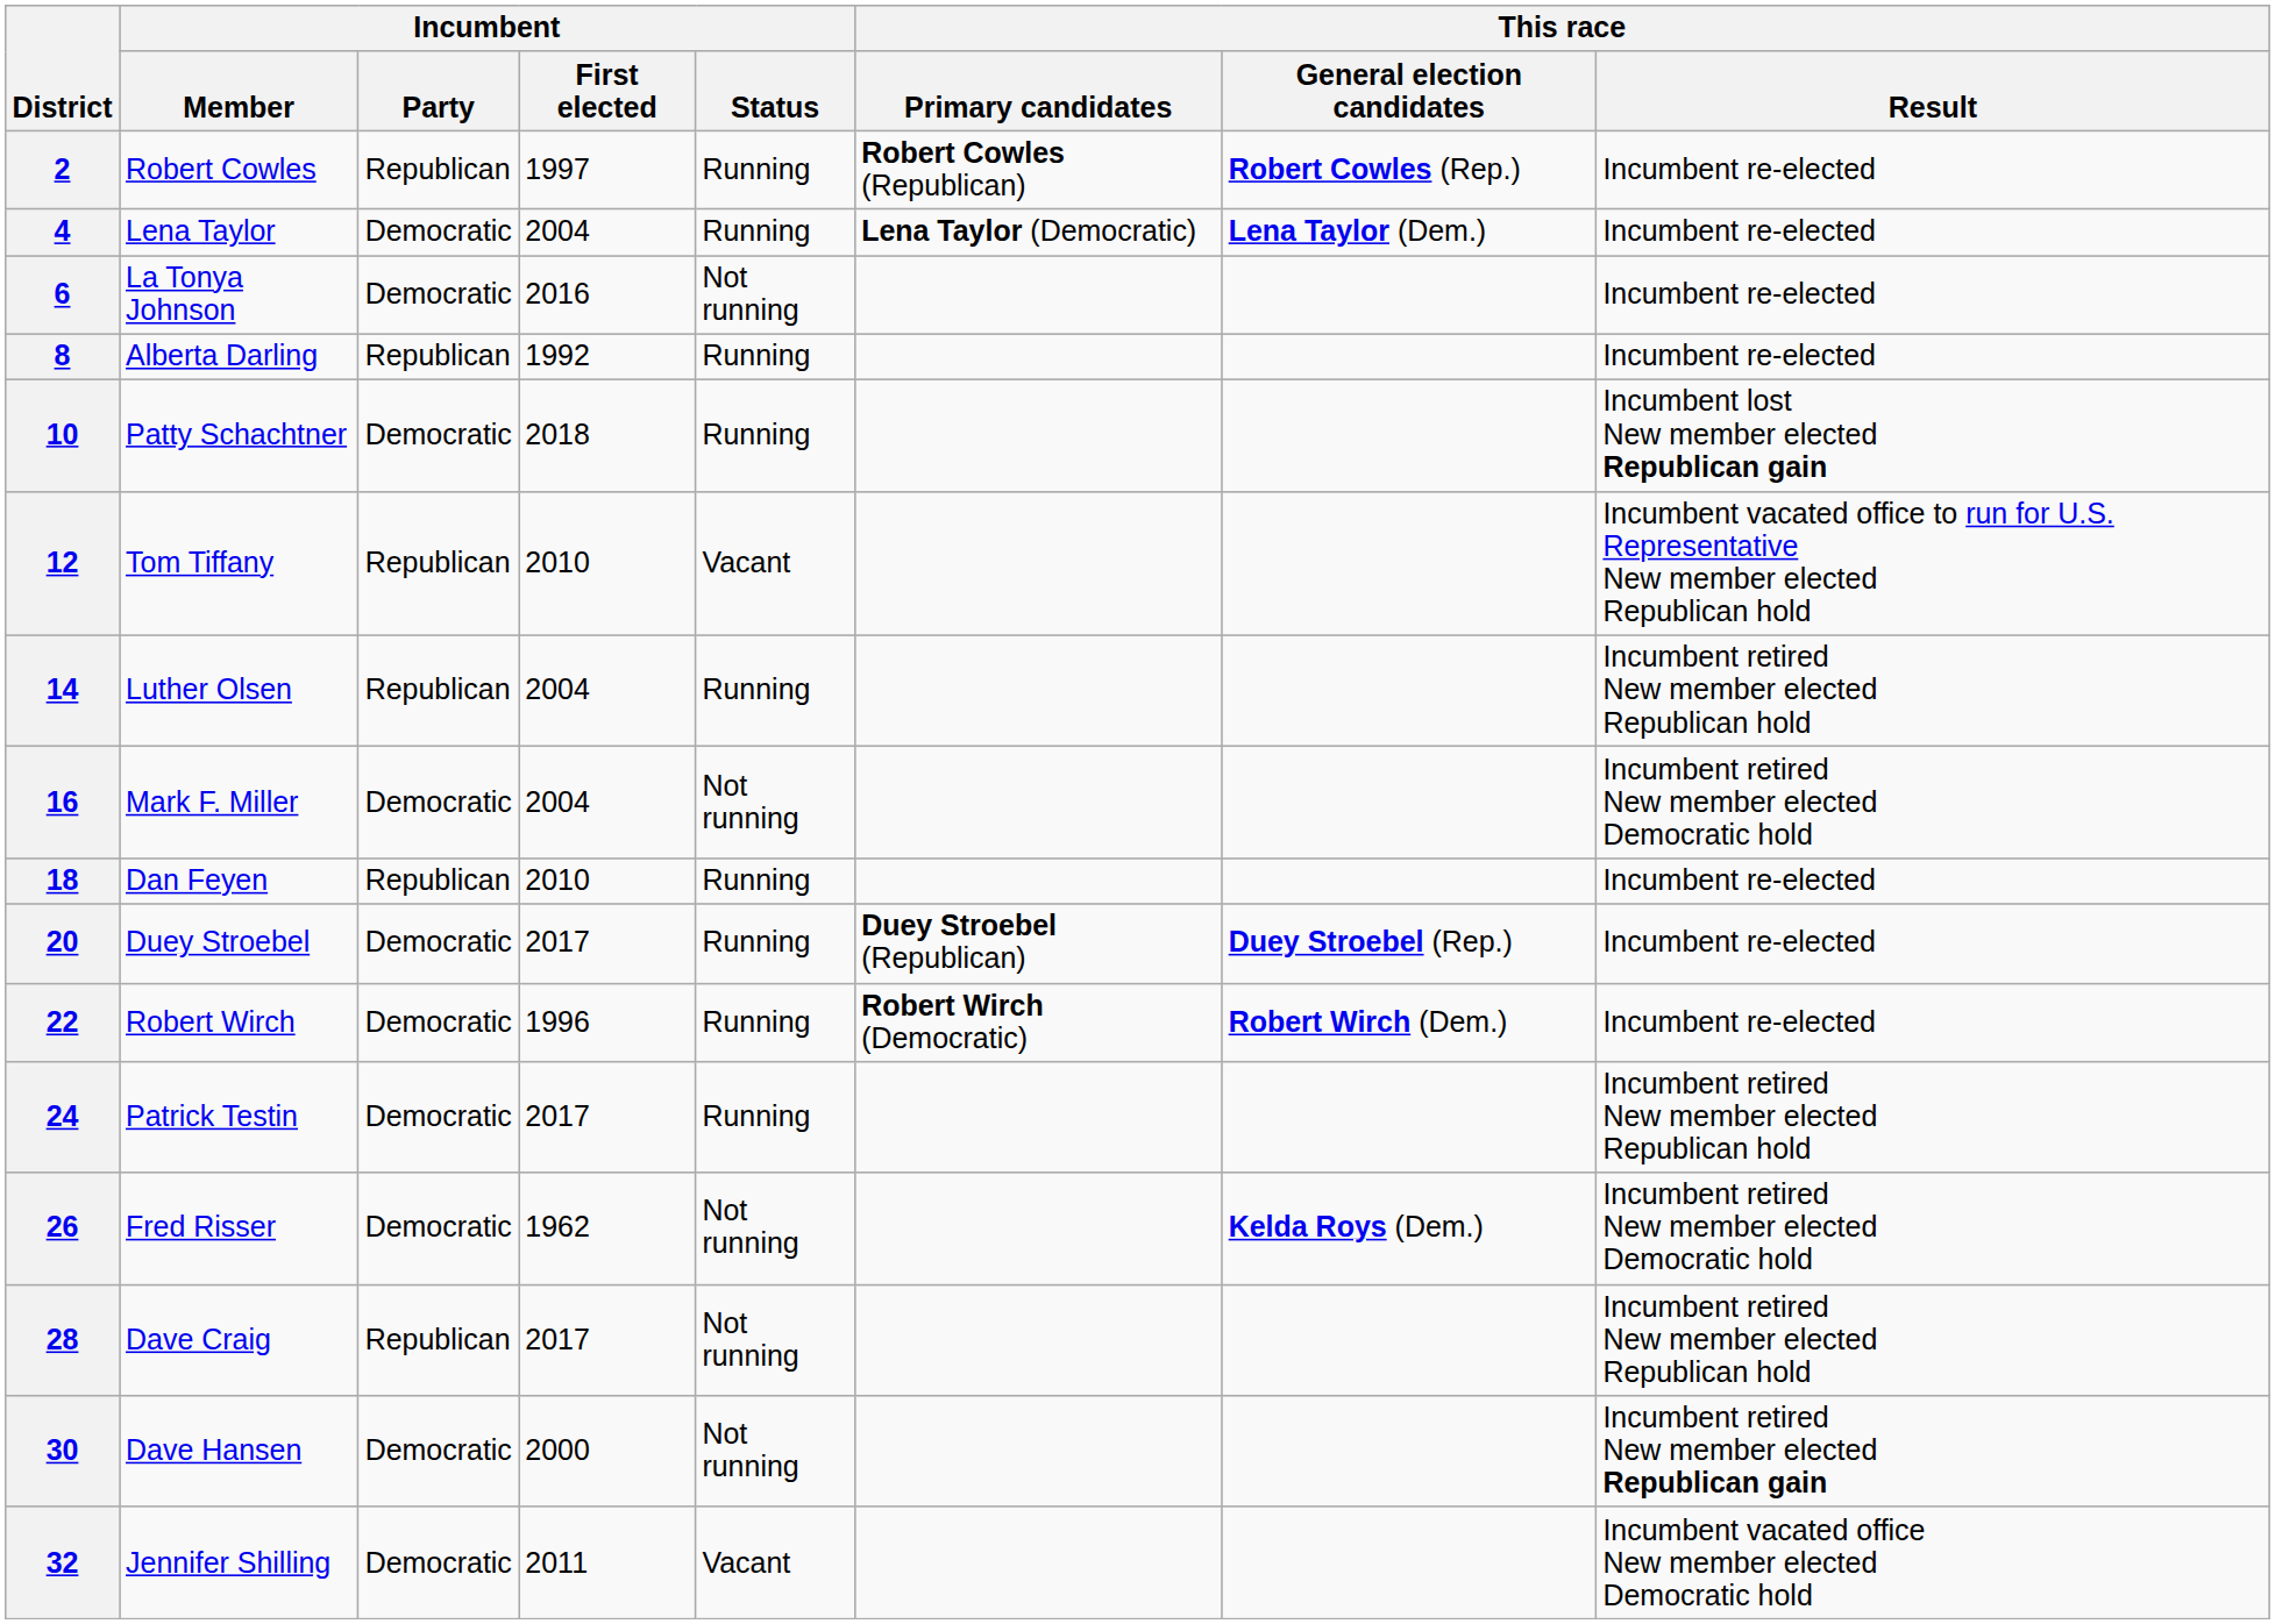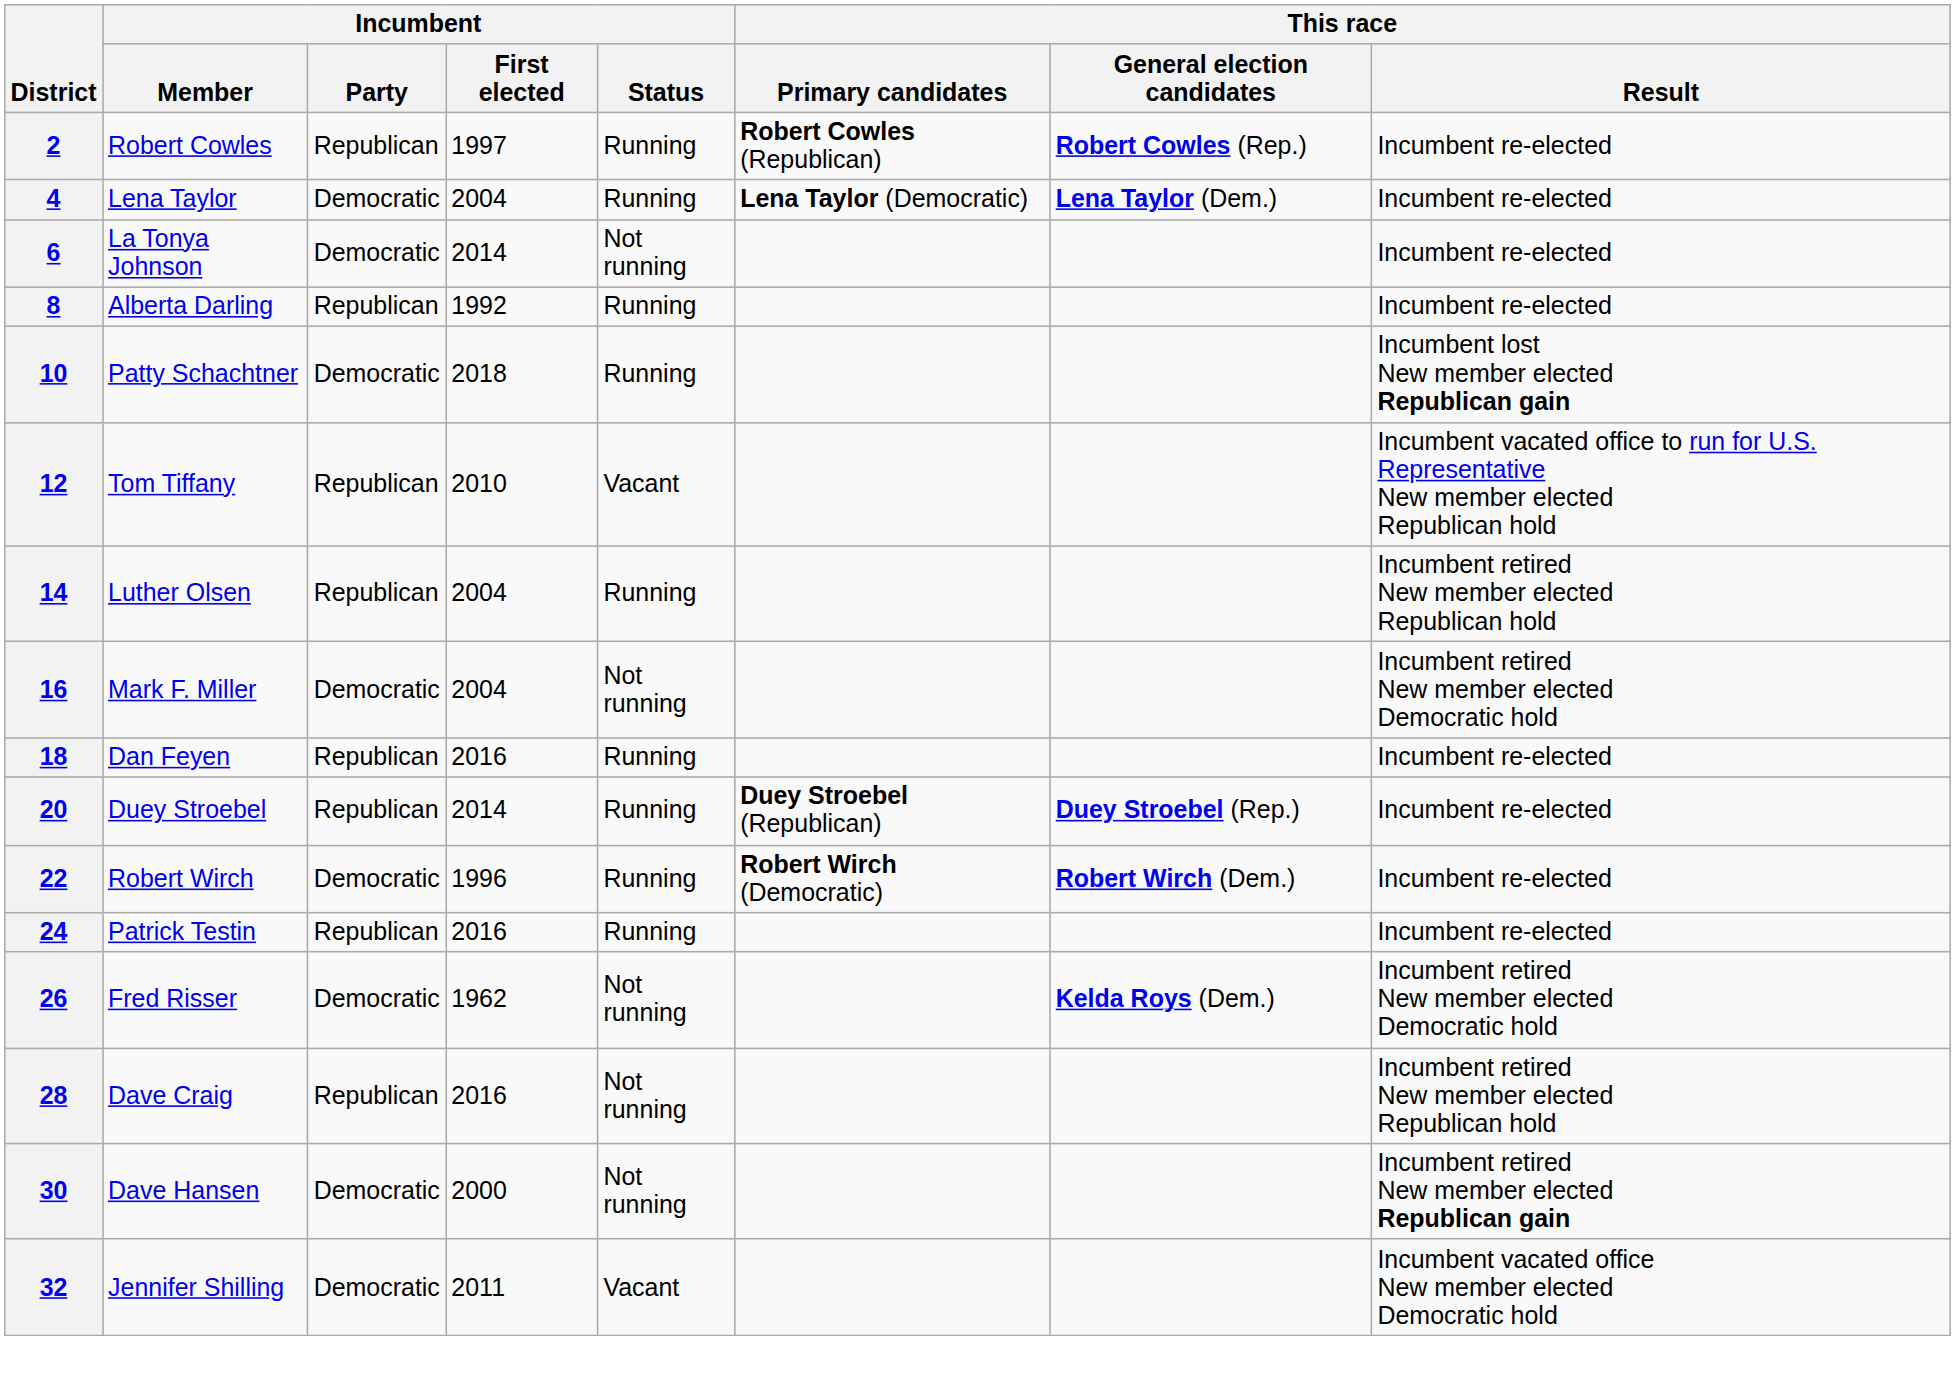 <table class="wikitable sortable">
 <tr valign="bottom">
 <th colspan="1" rowspan="2">District</th>
 <th colspan="4">Incumbent</th>
 <th colspan="3">This race</th>
 </tr>
 <tr valign="bottom">
 <th>Member</th>
 <th>Party</th>
 <th>First elected</th>
 <th>Status</th>
 <th>Primary candidates</th>
 <th>General election candidates</th>
 <th>Result</th>
 </tr>
 <tr>
 <th><a href='#'>2</a></th>
 <td><a href='#'>Robert Cowles</a></td>
 <td>Republican</td>
 <td>1997</td>
 <td>Running</td>
 <td><strong>Robert Cowles</strong> (Republican)</td>
 <td> <strong><a href='#'>Robert Cowles</a></strong> (Rep.)</td>
 <td>Incumbent re-elected</td>
 </tr>
 <tr>
 <th><a href='#'>4</a></th>
 <td><a href='#'>Lena Taylor</a></td>
 <td>Democratic</td>
 <td>2004</td>
 <td>Running</td>
 <td><strong>Lena Taylor</strong> (Democratic)</td>
 <td> <strong><a href='#'>Lena Taylor</a></strong> (Dem.)</td>
 <td>Incumbent re-elected</td>
 </tr>
 <tr>
 <th><a href='#'>6</a></th>
 <td><a href='#'>La Tonya Johnson</a></td>
 <td>Democratic</td>
-<td>2016</td>
+<td>2014</td>
 <td>Not running</td>
 <td nowrap=""></td>
 <td nowrap=""></td>
 <td>Incumbent re-elected</td>
 </tr>
 <tr>
 <th><a href='#'>8</a></th>
 <td><a href='#'>Alberta Darling</a></td>
 <td>Republican</td>
 <td>1992</td>
 <td>Running</td>
 <td nowrap=""></td>
 <td nowrap=""></td>
 <td>Incumbent re-elected</td>
 </tr>
 <tr>
 <th><a href='#'>10</a></th>
 <td><a href='#'>Patty Schachtner</a></td>
 <td>Democratic</td>
 <td>2018 </td>
 <td>Running</td>
 <td nowrap=""></td>
 <td nowrap=""></td>
 <td>Incumbent lost<br>New member elected<br><strong>Republican gain</strong></td>
 </tr>
 <tr>
 <th><a href='#'>12</a></th>
 <td><a href='#'>Tom Tiffany</a></td>
 <td>Republican</td>
 <td>2010</td>
 <td>Vacant</td>
 <td nowrap=""></td>
 <td nowrap=""></td>
 <td>Incumbent vacated office to <a href='#'>run for U.S. Representative</a><br>New member elected<br>Republican hold</td>
 </tr>
 <tr>
 <th><a href='#'>14</a></th>
 <td><a href='#'>Luther Olsen</a></td>
 <td>Republican</td>
 <td>2004</td>
 <td>Running</td>
 <td nowrap=""></td>
 <td nowrap=""></td>
 <td>Incumbent retired<br>New member elected<br>Republican hold</td>
 </tr>
 <tr>
 <th><a href='#'>16</a></th>
 <td><a href='#'>Mark F. Miller</a></td>
 <td>Democratic</td>
 <td>2004</td>
 <td>Not running</td>
 <td nowrap=""></td>
 <td nowrap=""></td>
 <td>Incumbent retired<br>New member elected<br>Democratic hold</td>
 </tr>
 <tr>
 <th><a href='#'>18</a></th>
 <td><a href='#'>Dan Feyen</a></td>
 <td>Republican</td>
-<td>2010</td>
+<td>2016</td>
 <td>Running</td>
 <td nowrap=""></td>
 <td nowrap=""></td>
 <td>Incumbent re-elected</td>
 </tr>
 <tr>
 <th><a href='#'>20</a></th>
 <td><a href='#'>Duey Stroebel</a></td>
-<td>Democratic</td>
-<td>2017</td>
+<td>Republican</td>
+<td>2014</td>
 <td>Running</td>
 <td><strong>Duey Stroebel</strong> (Republican)</td>
 <td> <strong><a href='#'>Duey Stroebel</a></strong> (Rep.)</td>
 <td>Incumbent re-elected</td>
 </tr>
 <tr>
 <th><a href='#'>22</a></th>
 <td><a href='#'>Robert Wirch</a></td>
 <td>Democratic</td>
 <td>1996</td>
 <td>Running</td>
 <td><strong>Robert Wirch</strong> (Democratic)</td>
 <td> <strong><a href='#'>Robert Wirch</a></strong> (Dem.)</td>
 <td>Incumbent re-elected</td>
 </tr>
 <tr>
 <th><a href='#'>24</a></th>
 <td><a href='#'>Patrick Testin</a></td>
-<td>Democratic</td>
-<td>2017</td>
+<td>Republican</td>
+<td>2016</td>
 <td>Running</td>
 <td nowrap=""></td>
 <td nowrap=""></td>
-<td>Incumbent retired<br>New member elected<br>Republican hold</td>
+<td>Incumbent re-elected</td>
 </tr>
 <tr>
 <th><a href='#'>26</a></th>
 <td><a href='#'>Fred Risser</a></td>
 <td>Democratic</td>
 <td>1962</td>
 <td>Not running</td>
 <td nowrap=""></td>
 <td> <strong><a href='#'>Kelda Roys</a></strong> (Dem.)</td>
 <td>Incumbent retired<br>New member elected<br>Democratic hold</td>
 </tr>
 <tr>
 <th><a href='#'>28</a></th>
 <td><a href='#'>Dave Craig</a></td>
 <td>Republican</td>
-<td>2017</td>
+<td>2016</td>
 <td>Not running</td>
 <td nowrap=""></td>
 <td nowrap=""></td>
 <td>Incumbent retired<br>New member elected<br>Republican hold</td>
 </tr>
 <tr>
 <th><a href='#'>30</a></th>
 <td><a href='#'>Dave Hansen</a></td>
 <td>Democratic</td>
 <td>2000</td>
 <td>Not running</td>
 <td nowrap=""></td>
 <td nowrap=""></td>
 <td>Incumbent retired<br>New member elected<br><strong>Republican gain</strong></td>
 </tr>
 <tr>
 <th><a href='#'>32</a></th>
 <td><a href='#'>Jennifer Shilling</a></td>
 <td>Democratic</td>
 <td>2011 </td>
 <td>Vacant</td>
 <td nowrap=""></td>
 <td nowrap=""></td>
 <td>Incumbent vacated office<br>New member elected<br>Democratic hold</td>
 </tr>
 </table>
